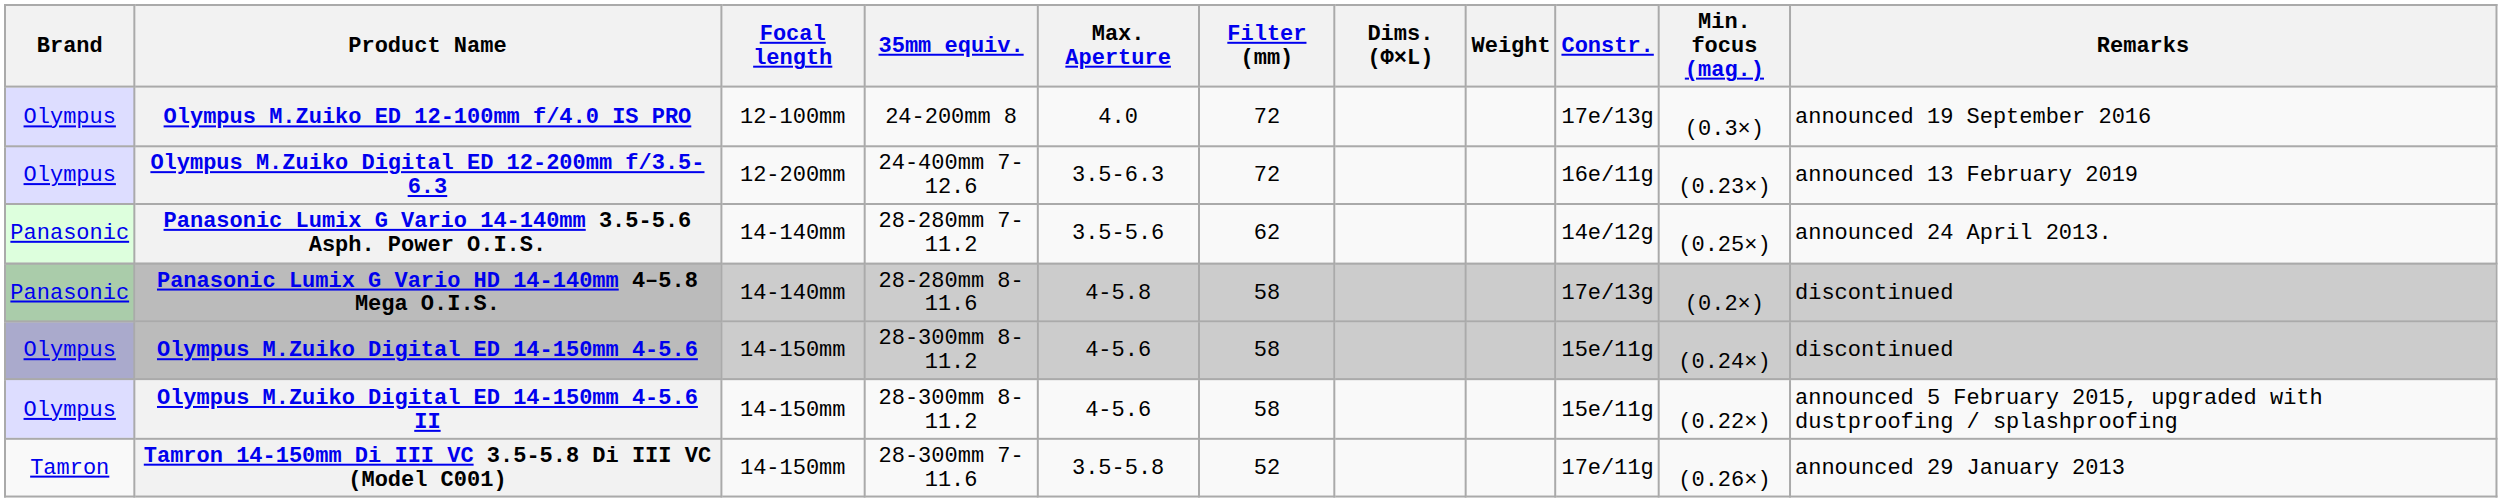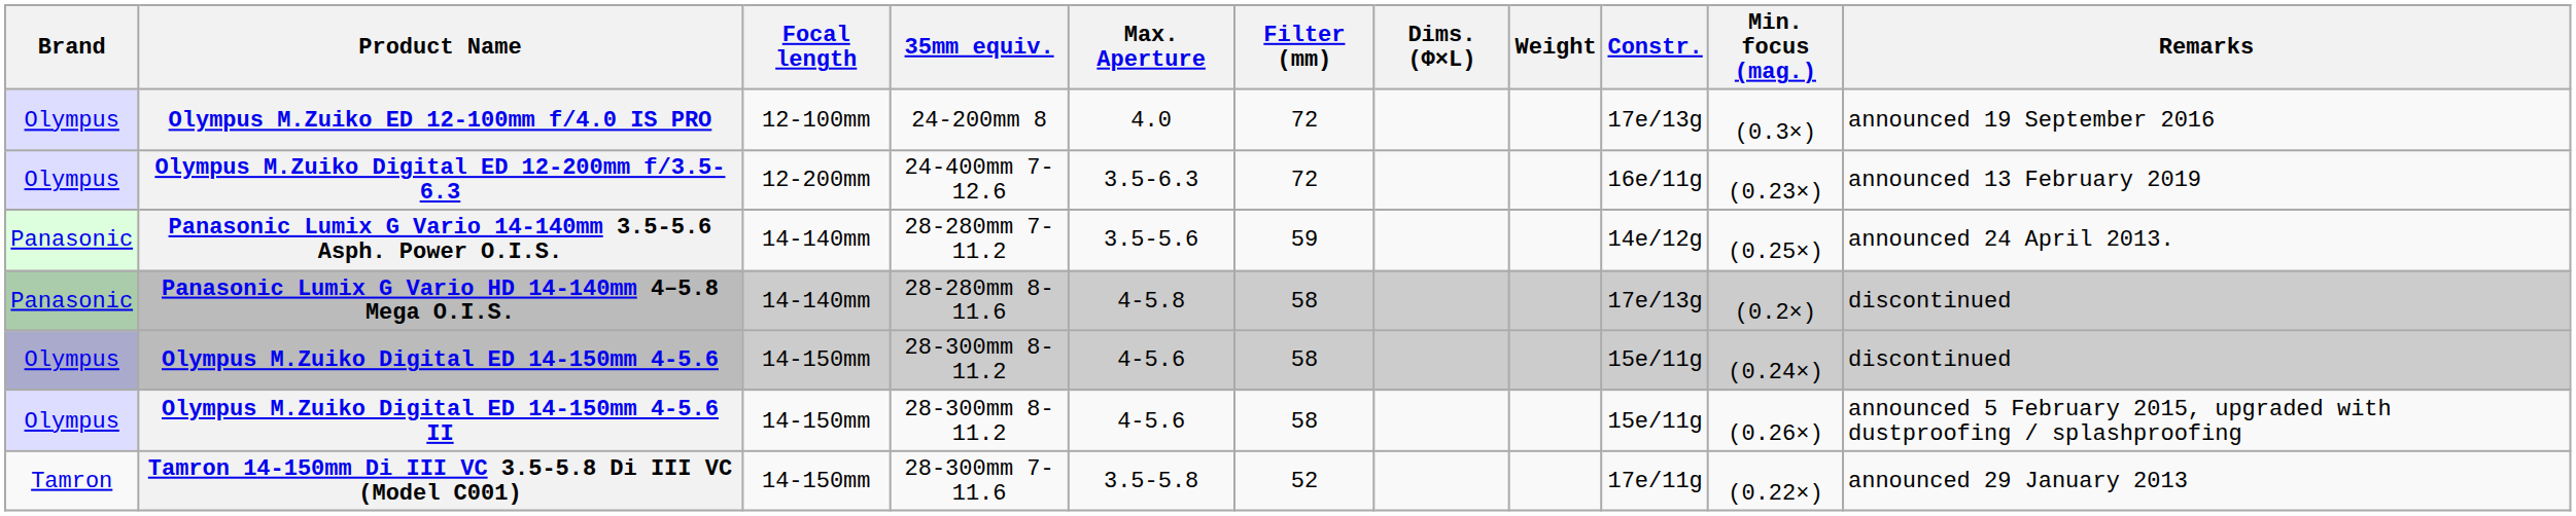 <table class="wikitable sortable" style="font-size:85%;text-align:center;">
 <tr>
 <th>Brand</th>
 <th>Product Name</th>
 <th><a href='#'>Focal length</a></th>
 <th><a href='#'>35mm equiv.</a></th>
 <th>Max. <a href='#'>Aperture</a></th>
 <th><a href='#'>Filter</a> (mm)</th>
 <th>Dims. (Φ×L)</th>
 <th>Weight</th>
 <th><a href='#'>Constr.</a></th>
 <th>Min. focus<br><a href='#'>(mag.)</a></th>
 <th class="unsortable">Remarks</th>
 </tr>
 <tr>
 <td style="background:#ddf;"><a href='#'>Olympus</a></td>
 <th><a href='#'>Olympus M.Zuiko ED 12-100mm f/4.0 IS PRO</a></th>
 <td>12-100mm</td>
 <td>24-200mm 8</td>
 <td>4.0</td>
 <td>72</td>
 <td></td>
 <td></td>
 <td>17e/13g</td>
 <td><br>(0.3×)</td>
 <td style="text-align:left;">announced 19 September 2016</td>
 </tr>
 <tr>
 <td style="background:#ddf;"><a href='#'>Olympus</a></td>
 <th><a href='#'>Olympus M.Zuiko Digital ED 12-200mm f/3.5-6.3</a></th>
 <td>12-200mm</td>
 <td>24-400mm 7-12.6</td>
 <td>3.5-6.3</td>
 <td>72</td>
 <td></td>
 <td></td>
 <td>16e/11g</td>
 <td><br>(0.23×)</td>
 <td style="text-align:left;">announced 13 February 2019</td>
 </tr>
 <tr>
 <td style="background:#dfd;"><a href='#'>Panasonic</a></td>
 <th><a href='#'>Panasonic Lumix G Vario 14-140mm</a> 3.5-5.6 Asph. Power O.I.S.</th>
 <td>14-140mm</td>
 <td>28-280mm 7-11.2</td>
 <td>3.5-5.6</td>
-<td>62</td>
+<td>59</td>
 <td></td>
 <td></td>
 <td>14e/12g</td>
 <td><br>(0.25×)</td>
 <td style="text-align:left;">announced 24 April 2013.</td>
 </tr>
 <tr style="background: #ccc;">
 <td style="background:#aca;"><a href='#'>Panasonic</a></td>
 <th style="background: #bbb;"><a href='#'>Panasonic Lumix G Vario HD 14-140mm</a> 4–5.8 Mega O.I.S.</th>
 <td>14-140mm</td>
 <td>28-280mm 8-11.6</td>
 <td>4-5.8</td>
 <td>58</td>
 <td></td>
 <td></td>
 <td>17e/13g</td>
 <td><br>(0.2×)</td>
 <td style="text-align:left;">discontinued</td>
 </tr>
 <tr style="background: #ccc;">
 <td style="background:#aac;"><a href='#'>Olympus</a></td>
 <th style="background: #bbb;"><a href='#'>Olympus M.Zuiko Digital ED 14-150mm 4-5.6</a></th>
 <td>14-150mm</td>
 <td>28-300mm 8-11.2</td>
 <td>4-5.6</td>
 <td>58</td>
 <td></td>
 <td></td>
 <td>15e/11g</td>
 <td><br>(0.24×)</td>
 <td style="text-align:left;">discontinued</td>
 </tr>
 <tr>
 <td style="background:#ddf;"><a href='#'>Olympus</a></td>
 <th><a href='#'>Olympus M.Zuiko Digital ED 14-150mm 4-5.6 II</a></th>
 <td>14-150mm</td>
 <td>28-300mm 8-11.2</td>
 <td>4-5.6</td>
 <td>58</td>
 <td></td>
 <td></td>
 <td>15e/11g</td>
-<td><br>(0.22×)</td>
+<td><br>(0.26×)</td>
 <td style="text-align:left;">announced 5 February 2015, upgraded with dustproofing / splashproofing</td>
 </tr>
 <tr>
 <td><a href='#'>Tamron</a></td>
 <th><a href='#'>Tamron 14-150mm Di III VC</a> 3.5-5.8 Di III VC (Model C001)</th>
 <td>14-150mm</td>
 <td>28-300mm 7-11.6</td>
 <td>3.5-5.8</td>
 <td>52</td>
 <td></td>
 <td></td>
 <td>17e/11g</td>
-<td><br>(0.26×)</td>
+<td><br>(0.22×)</td>
 <td style="text-align:left;">announced 29 January 2013</td>
 </tr>
 </table>
